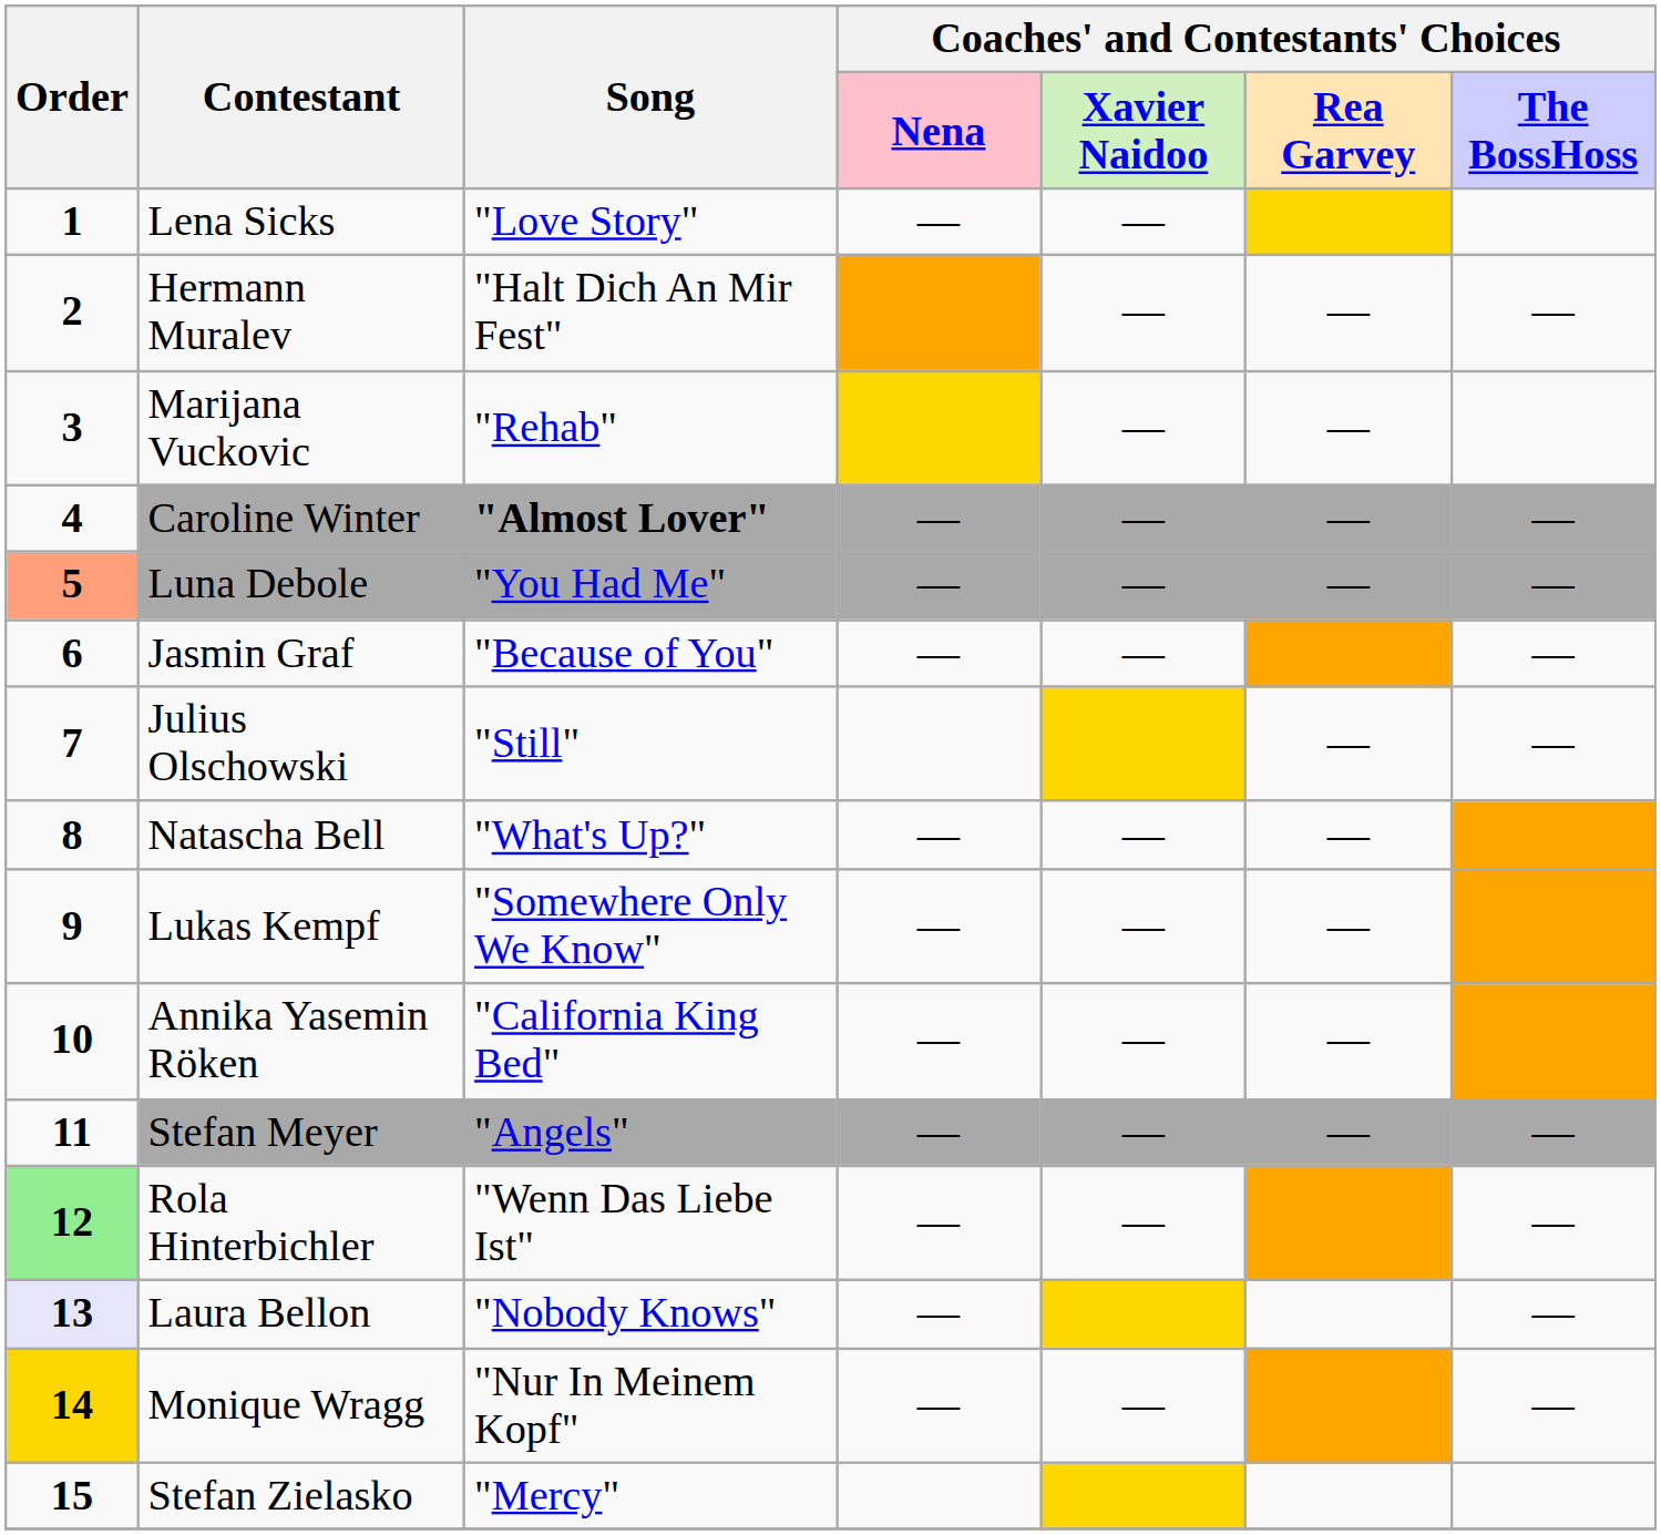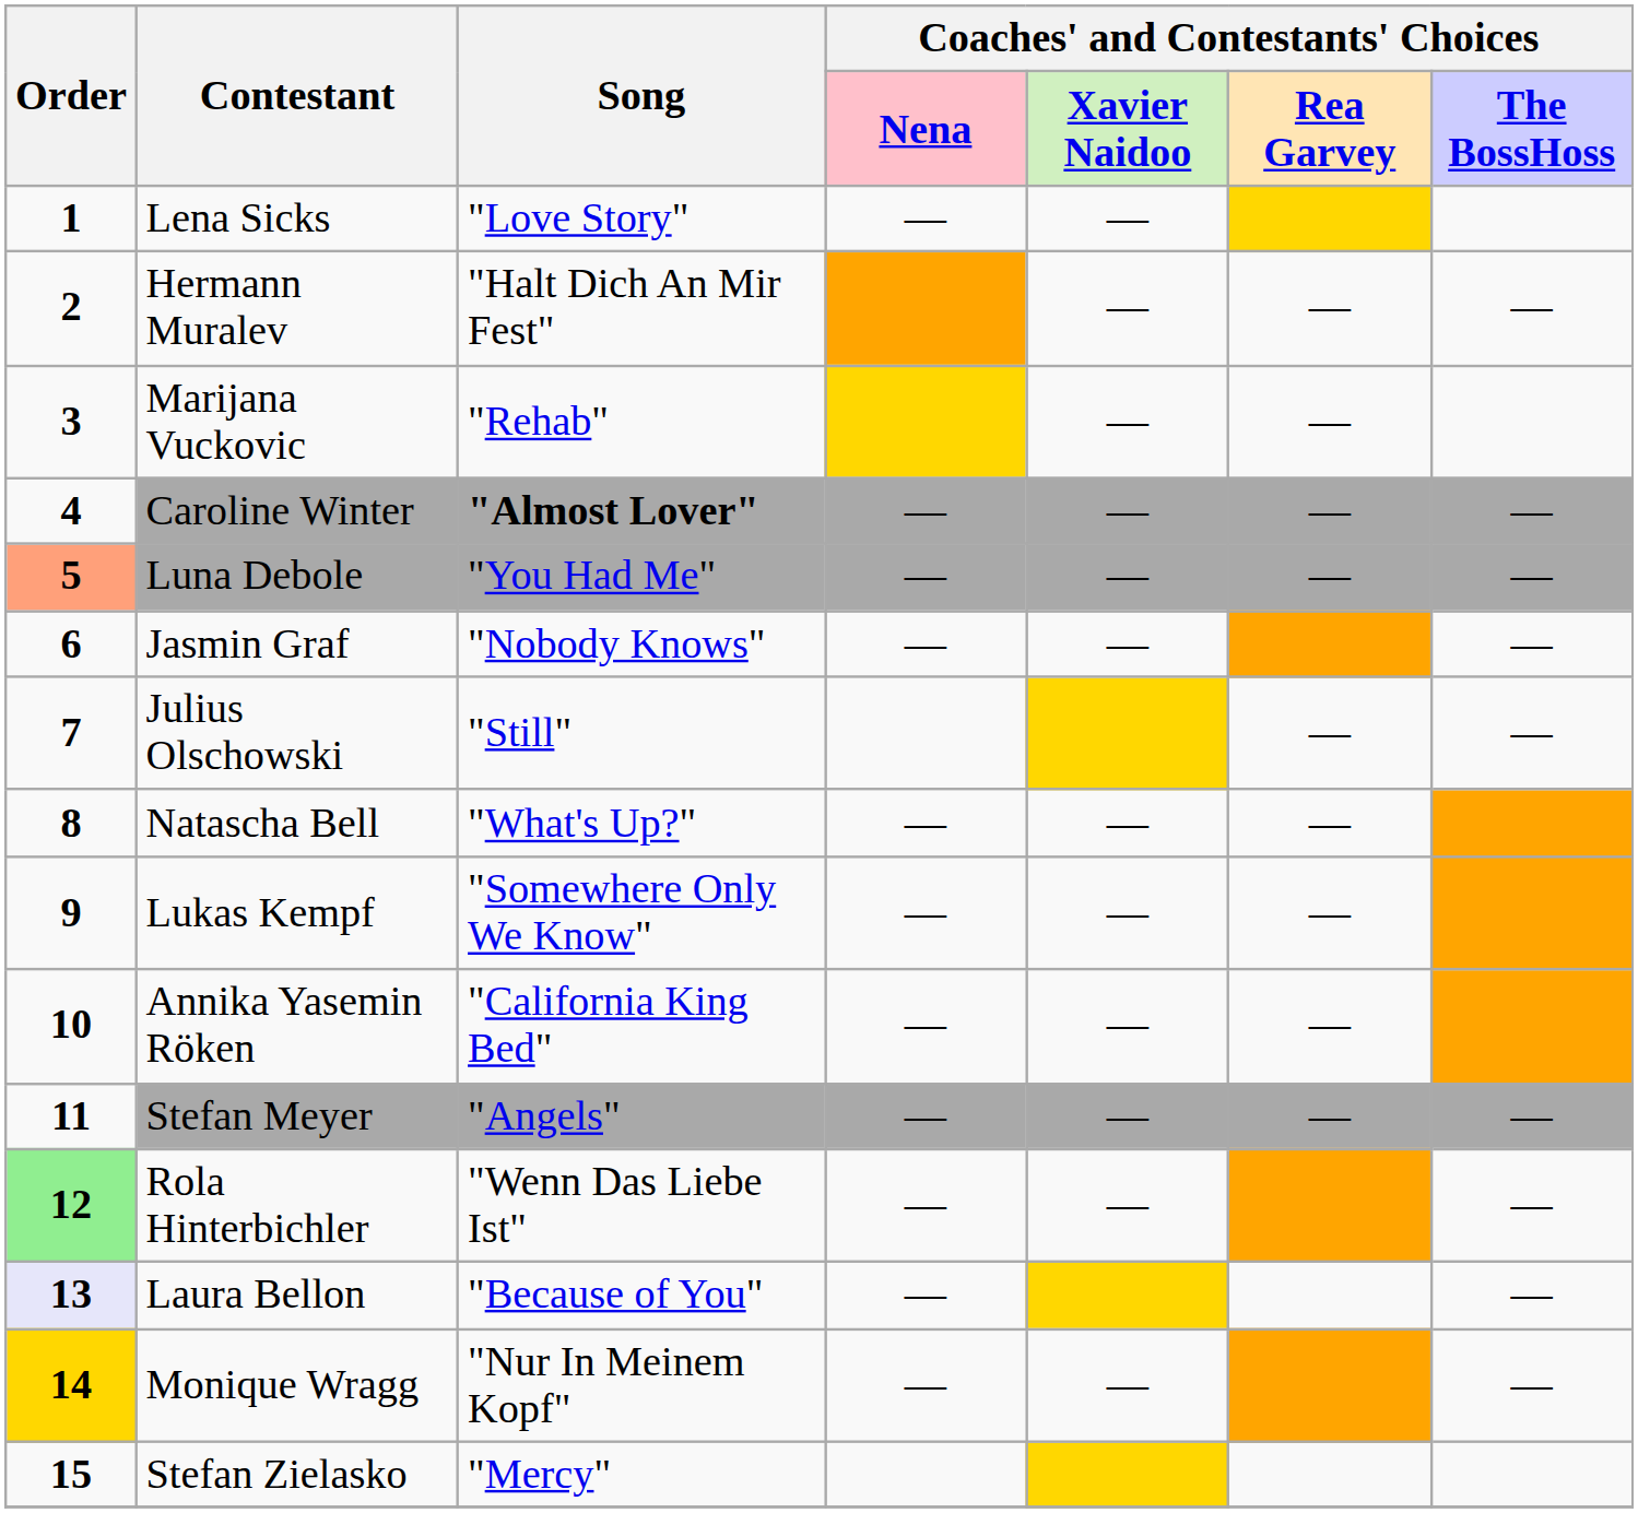 <table class="wikitable" style="width:100%;">
 <tr>
 <th rowspan=2>Order</th>
 <th rowspan=2>Contestant</th>
 <th rowspan=2>Song</th>
 <th colspan=4>Coaches' and Contestants' Choices</th>
 </tr>
 <tr>
 <th style="background-color:pink" width="70"><a href='#'>Nena</a></th>
 <th style="background-color:#d0f0c0" width="70"><a href='#'>Xavier Naidoo</a></th>
 <th style="background-color:#ffe5b4" width="70"><a href='#'>Rea Garvey</a></th>
 <th style="background-color:#ccf" width="70"><a href='#'>The BossHoss</a></th>
 </tr>
 <tr>
 <td align="center"><strong>1</strong></td>
 <td>Lena Sicks</td>
 <td>"<a href='#'>Love Story</a>"</td>
 <td align="center">—</td>
 <td align="center">—</td>
 <td style="background:gold;text-align:center;"></td>
 <td style=";text-align:center;"></td>
 </tr>
 <tr>
 <td align="center"><strong>2</strong></td>
 <td>Hermann Muralev</td>
 <td>"Halt Dich An Mir Fest"</td>
 <td style="background:orange;text-align:center;"></td>
 <td align="center">—</td>
 <td align="center">—</td>
 <td align="center">—</td>
 </tr>
 <tr>
 <td align="center"><strong>3</strong></td>
 <td>Marijana Vuckovic</td>
 <td>"<a href='#'>Rehab</a>"</td>
 <td style="background:gold;text-align:center;"></td>
 <td align="center">—</td>
 <td align="center">—</td>
 <td style=";text-align:center;"></td>
 </tr>
 <tr>
 <td align="center"><strong>4</strong></td>
 <td style="background:darkgrey;text-align:left;">Caroline Winter</td>
 <td style="background:darkgrey;text-align:left;"><strong>"Almost Lover"</strong></td>
 <td style="background:darkgrey;text-align:center;">—</td>
 <td style="background:darkgrey;text-align:center;">—</td>
 <td style="background:darkgrey;text-align:center;">—</td>
 <td style="background:darkgrey;text-align:center;">—</td>
 </tr>
 <tr>
 <td align="center" style="background: lightsalmon;"><strong>5</strong></td>
 <td style="background:darkgrey;text-align:left;">Luna Debole</td>
 <td style="background:darkgrey;text-align:left;">"<a href='#'>You Had Me</a>"</td>
 <td style="background:darkgrey;text-align:center;">—</td>
 <td style="background:darkgrey;text-align:center;">—</td>
 <td style="background:darkgrey;text-align:center;">—</td>
 <td style="background:darkgrey;text-align:center;">—</td>
 </tr>
 <tr>
 <td align="center"><strong>6</strong></td>
 <td>Jasmin Graf</td>
-<td>"<a href='#'>Because of You</a>"</td>
+<td>"<a href='#'>Nobody Knows</a>"</td>
 <td align="center">—</td>
 <td align="center">—</td>
 <td style="background:orange;text-align:center;"></td>
 <td align="center">—</td>
 </tr>
 <tr>
 <td align="center"><strong>7</strong></td>
 <td>Julius Olschowski</td>
 <td>"<a href='#'>Still</a>"</td>
 <td style=";text-align:center;"></td>
 <td style="background:gold;text-align:center;"></td>
 <td align="center">—</td>
 <td align="center">—</td>
 </tr>
 <tr>
 <td align="center"><strong>8</strong></td>
 <td>Natascha Bell</td>
 <td>"<a href='#'>What's Up?</a>"</td>
 <td align="center">—</td>
 <td align="center">—</td>
 <td align="center">—</td>
 <td style="background:orange;text-align:center;"></td>
 </tr>
 <tr>
 <td align="center"><strong>9</strong></td>
 <td>Lukas Kempf</td>
 <td>"<a href='#'>Somewhere Only We Know</a>"</td>
 <td align="center">—</td>
 <td align="center">—</td>
 <td align="center">—</td>
 <td style="background:orange;text-align:center;"></td>
 </tr>
 <tr>
 <td align="center"><strong>10</strong></td>
 <td>Annika Yasemin Röken</td>
 <td>"<a href='#'>California King Bed</a>"</td>
 <td align="center">—</td>
 <td align="center">—</td>
 <td align="center">—</td>
 <td style="background:orange;text-align:center;"></td>
 </tr>
 <tr>
 <td align="center"><strong>11</strong></td>
 <td style="background:darkgrey;text-align:left;">Stefan Meyer</td>
 <td style="background:darkgrey;text-align:left;">"<a href='#'>Angels</a>"</td>
 <td style="background:darkgrey;text-align:center;">—</td>
 <td style="background:darkgrey;text-align:center;">—</td>
 <td style="background:darkgrey;text-align:center;">—</td>
 <td style="background:darkgrey;text-align:center;">—</td>
 </tr>
 <tr>
 <td align="center" style="background: lightgreen;"><strong>12</strong></td>
 <td>Rola Hinterbichler</td>
 <td>"Wenn Das Liebe Ist"</td>
 <td align="center">—</td>
 <td align="center">—</td>
 <td style="background:orange;text-align:center;"></td>
 <td align="center">—</td>
 </tr>
 <tr>
 <td align="center" style="background: lavender;"><strong>13</strong></td>
 <td>Laura Bellon</td>
-<td>"<a href='#'>Nobody Knows</a>"</td>
+<td>"<a href='#'>Because of You</a>"</td>
 <td align="center">—</td>
 <td style="background:gold;text-align:center;"></td>
 <td style=";text-align:center;"></td>
 <td align="center">—</td>
 </tr>
 <tr>
 <td align="center" style="background: gold;"><strong>14</strong></td>
 <td>Monique Wragg</td>
 <td>"Nur In Meinem Kopf"</td>
 <td align="center">—</td>
 <td align="center">—</td>
 <td style="background:orange;text-align:center;"></td>
 <td align="center">—</td>
 </tr>
 <tr>
 <td align="center"><strong>15</strong></td>
 <td>Stefan Zielasko</td>
 <td>"<a href='#'>Mercy</a>"</td>
 <td style=";text-align:center;"></td>
 <td style="background:gold;text-align:center;"></td>
 <td style=";text-align:center;"></td>
 <td style=";text-align:center;"></td>
 </tr>
 <tr>
 </tr>
 </table>
